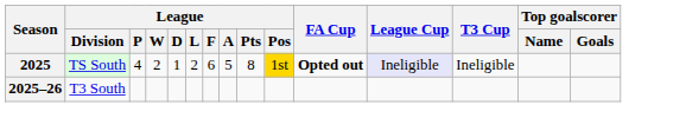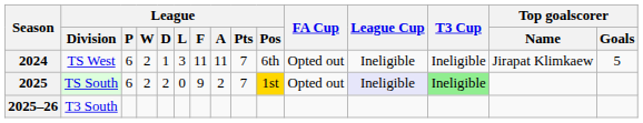 <table class="wikitable" style="text-align: center">
 <tr>
 <th rowspan=2>Season</th>
 <th colspan=9>League</th>
 <th rowspan=2><a href='#'>FA Cup</a></th>
 <th rowspan=2><a href='#'>League Cup</a></th>
 <th rowspan=2><a href='#'>T3 Cup</a></th>
 <th colspan=2>Top goalscorer</th>
 </tr>
 <tr>
 <th>Division</th>
 <th>P</th>
 <th>W</th>
 <th>D</th>
 <th>L</th>
 <th>F</th>
 <th>A</th>
 <th>Pts</th>
 <th>Pos</th>
 <th>Name</th>
 <th>Goals</th>
 </tr>
 <tr>
+<th>2024</th>
+<td><a href='#'>TS West</a></td>
+<td>6</td>
+<td>2</td>
+<td>1</td>
+<td>3</td>
+<td>11</td>
+<td>11</td>
+<td>7</td>
+<td>6th</td>
+<td>Opted out</td>
+<td>Ineligible</td>
+<td>Ineligible</td>
+<td align="left"> Jirapat Klimkaew</td>
+<td>5</td>
+</tr>
+<tr>
 <th>2025</th>
 <td bgcolor="#DDFFDD"><a href='#'>TS South</a></td>
-<td>4</td>
+<td>6</td>
 <td>2</td>
-<td>1</td>
 <td>2</td>
-<td>6</td>
-<td>5</td>
-<td>8</td>
+<td>0</td>
+<td>9</td>
+<td>2</td>
+<td>7</td>
 <td bgcolor=gold>1st</td>
-<td><strong>Opted out</strong></td>
+<td>Opted out</td>
 <td style="background: lavender;">Ineligible</td>
-<td>Ineligible</td>
+<td style="background: lightgreen;">Ineligible</td>
 <td align="left"></td>
 <td></td>
 </tr>
 <tr>
 <th>2025–26</th>
 <td><a href='#'>T3 South</a></td>
 <td></td>
 <td></td>
 <td></td>
 <td></td>
 <td></td>
 <td></td>
 <td></td>
 <td></td>
 <td></td>
 <td></td>
 <td></td>
 <td></td>
 <td></td>
 </tr>
 </table>
